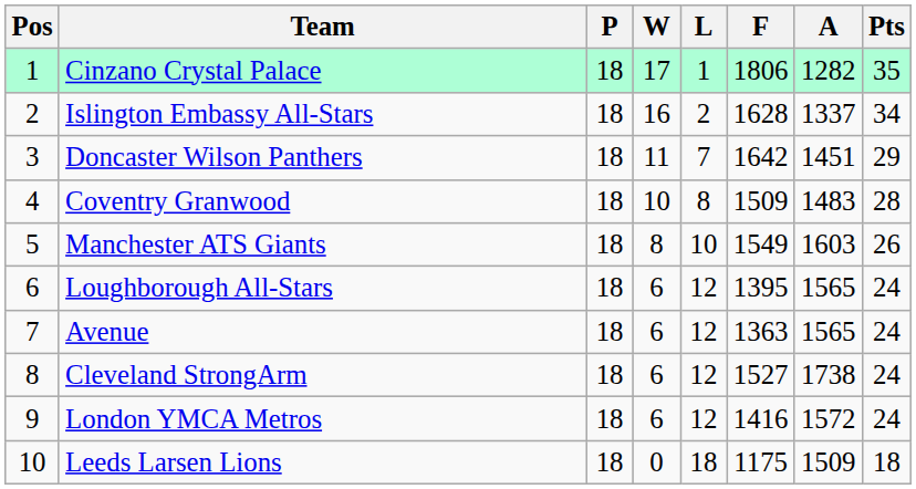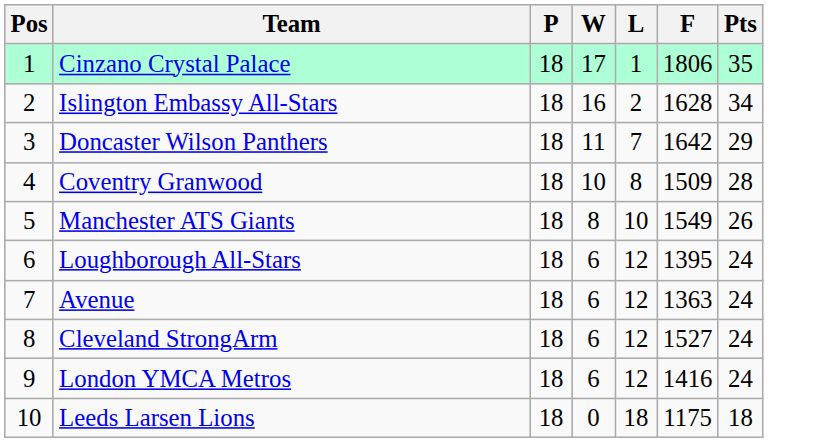 <table class="wikitable" style="font-size: 100%">
 <tr>
 <th width=20>Pos</th>
 <th width=300>Team</th>
 <th width=20>P</th>
 <th width=20>W</th>
 <th width=20>L</th>
 <th width=25>F</th>
-<th width=25>A</th>
 <th width=20>Pts</th>
 </tr>
 <tr align=center style="background: #ADFFD6;">
 <td>1</td>
 <td align="left"><a href='#'>Cinzano Crystal Palace</a></td>
 <td>18</td>
 <td>17</td>
 <td>1</td>
 <td>1806</td>
-<td>1282</td>
 <td>35</td>
 </tr>
 <tr align=center>
 <td>2</td>
 <td align="left"><a href='#'>Islington Embassy All-Stars</a></td>
 <td>18</td>
 <td>16</td>
 <td>2</td>
 <td>1628</td>
-<td>1337</td>
 <td>34</td>
 </tr>
 <tr align=center>
 <td>3</td>
 <td align="left"><a href='#'>Doncaster Wilson Panthers</a></td>
 <td>18</td>
 <td>11</td>
 <td>7</td>
 <td>1642</td>
-<td>1451</td>
 <td>29</td>
 </tr>
 <tr align=center>
 <td>4</td>
 <td align="left"><a href='#'>Coventry Granwood</a></td>
 <td>18</td>
 <td>10</td>
 <td>8</td>
 <td>1509</td>
-<td>1483</td>
 <td>28</td>
 </tr>
 <tr align=center>
 <td>5</td>
 <td align="left"><a href='#'>Manchester ATS Giants</a></td>
 <td>18</td>
 <td>8</td>
 <td>10</td>
 <td>1549</td>
-<td>1603</td>
 <td>26</td>
 </tr>
 <tr align=center>
 <td>6</td>
 <td align="left"><a href='#'>Loughborough All-Stars</a></td>
 <td>18</td>
 <td>6</td>
 <td>12</td>
 <td>1395</td>
-<td>1565</td>
 <td>24</td>
 </tr>
 <tr align=center>
 <td>7</td>
 <td align="left"><a href='#'>Avenue</a></td>
 <td>18</td>
 <td>6</td>
 <td>12</td>
 <td>1363</td>
-<td>1565</td>
 <td>24</td>
 </tr>
 <tr align=center>
 <td>8</td>
 <td align="left"><a href='#'>Cleveland StrongArm</a></td>
 <td>18</td>
 <td>6</td>
 <td>12</td>
 <td>1527</td>
-<td>1738</td>
 <td>24</td>
 </tr>
 <tr align=center>
 <td>9</td>
 <td align="left"><a href='#'>London YMCA Metros</a></td>
 <td>18</td>
 <td>6</td>
 <td>12</td>
 <td>1416</td>
-<td>1572</td>
 <td>24</td>
 </tr>
 <tr align=center>
 <td>10</td>
 <td align="left"><a href='#'>Leeds Larsen Lions</a></td>
 <td>18</td>
 <td>0</td>
 <td>18</td>
 <td>1175</td>
-<td>1509</td>
 <td>18</td>
 </tr>
 </table>
